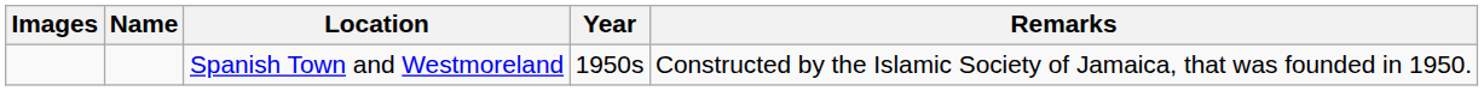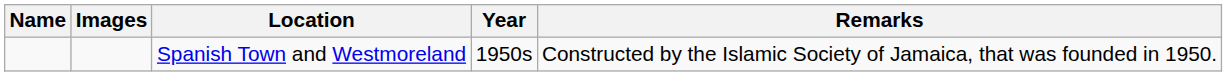 <table class="wikitable sortable">
 <tr>
+<th>Name</th>
 <th class="unsortable">Images</th>
-<th>Name</th>
 <th>Location</th>
 <th data-sort-type="data">Year</th>
 <th class="unsortable">Remarks</th>
 </tr>
 <tr>
 <td></td>
 <td></td>
 <td><a href='#'>Spanish Town</a> and <a href='#'>Westmoreland</a></td>
 <td>1950s</td>
 <td>Constructed by the Islamic Society of Jamaica, that was founded in 1950.</td>
 </tr>
 </table>
